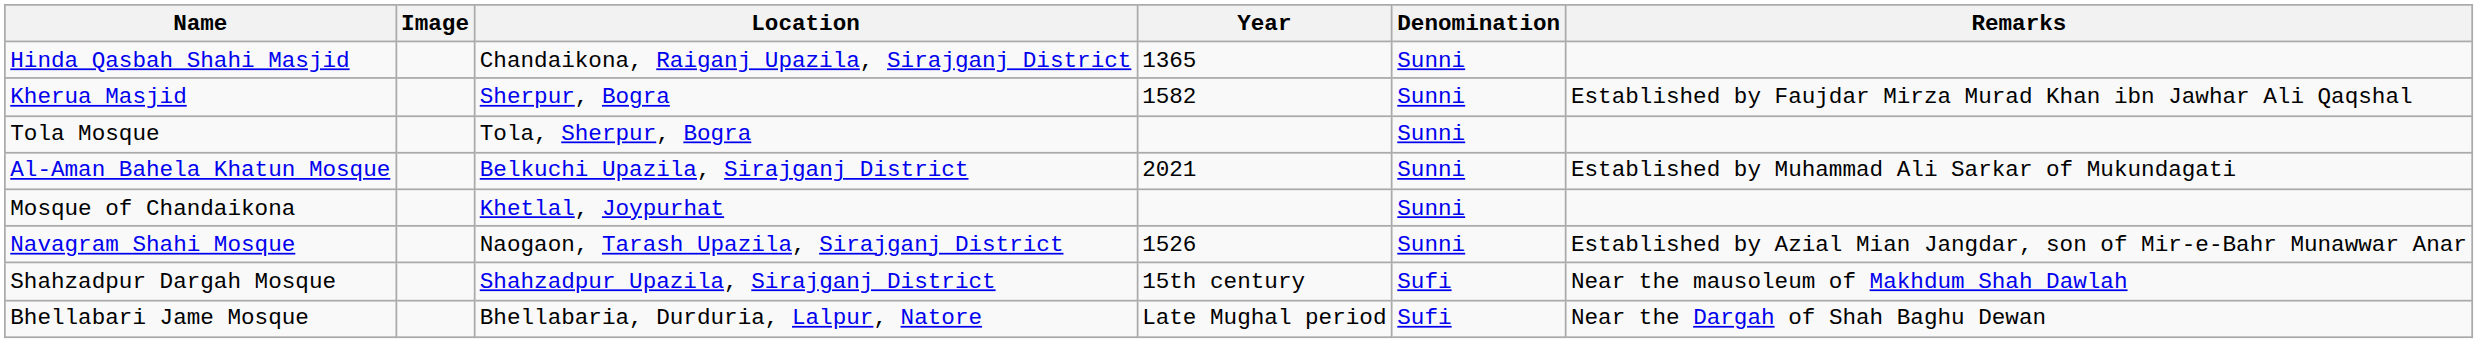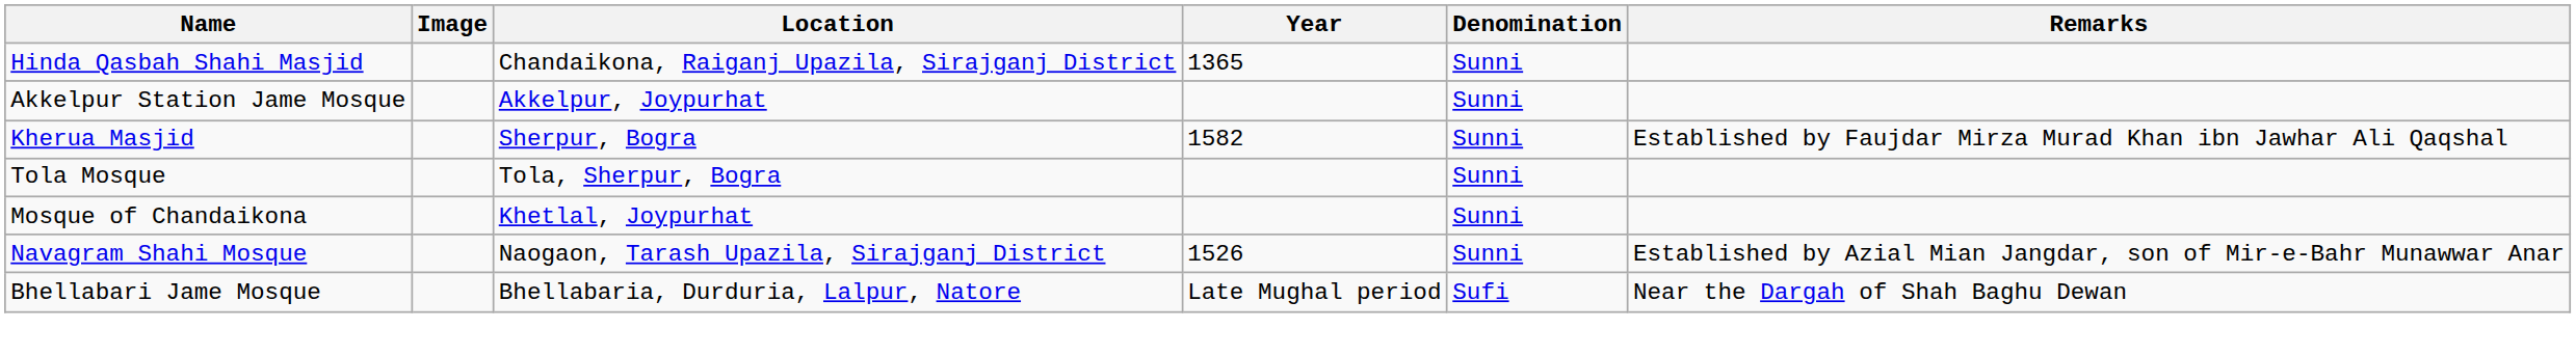 <table class="wikitable sortable">
 <tr>
 <th>Name</th>
 <th align=center class=unsortable>Image</th>
 <th>Location</th>
 <th>Year</th>
 <th>Denomination</th>
 <th align=left class=unsortable>Remarks</th>
 </tr>
 <tr valign=top>
 <td><a href='#'>Hinda Qasbah Shahi Masjid</a></td>
 <td></td>
 <td>Chandaikona, <a href='#'>Raiganj Upazila</a>, <a href='#'>Sirajganj District</a></td>
 <td>1365</td>
+<td><a href='#'>Sunni</a></td>
+<td></td>
+</tr>
+<tr valign=top>
+<td>Akkelpur Station Jame Mosque</td>
+<td></td>
+<td><a href='#'>Akkelpur</a>, <a href='#'>Joypurhat</a></td>
+<td></td>
 <td><a href='#'>Sunni</a></td>
 <td></td>
 </tr>
 <tr valign=top>
 <td><a href='#'>Kherua Masjid</a></td>
 <td></td>
 <td><a href='#'>Sherpur</a>, <a href='#'>Bogra</a></td>
 <td>1582</td>
 <td><a href='#'>Sunni</a></td>
 <td>Established by Faujdar Mirza Murad Khan ibn Jawhar Ali Qaqshal</td>
 </tr>
 <tr valign=top>
 <td>Tola Mosque</td>
 <td></td>
 <td>Tola, <a href='#'>Sherpur</a>, <a href='#'>Bogra</a></td>
 <td></td>
 <td><a href='#'>Sunni</a></td>
 <td></td>
 </tr>
 <tr valign=top>
-<td><a href='#'>Al-Aman Bahela Khatun Mosque</a></td>
-<td></td>
-<td><a href='#'>Belkuchi Upazila</a>, <a href='#'>Sirajganj District</a></td>
-<td>2021</td>
-<td><a href='#'>Sunni</a></td>
-<td>Established by Muhammad Ali Sarkar of Mukundagati</td>
-</tr>
-<tr valign=top>
 <td>Mosque of Chandaikona</td>
 <td></td>
 <td><a href='#'>Khetlal</a>, <a href='#'>Joypurhat</a></td>
 <td></td>
 <td><a href='#'>Sunni</a></td>
 <td></td>
 </tr>
 <tr valign=top>
 <td><a href='#'>Navagram Shahi Mosque</a></td>
 <td></td>
 <td>Naogaon, <a href='#'>Tarash Upazila</a>, <a href='#'>Sirajganj District</a></td>
 <td>1526</td>
 <td><a href='#'>Sunni</a></td>
 <td>Established by Azial Mian Jangdar, son of Mir-e-Bahr Munawwar Anar</td>
 </tr>
 <tr valign=top>
-<td>Shahzadpur Dargah Mosque</td>
-<td></td>
-<td><a href='#'>Shahzadpur Upazila</a>, <a href='#'>Sirajganj District</a></td>
-<td>15th century</td>
-<td><a href='#'>Sufi</a></td>
-<td>Near the mausoleum of <a href='#'>Makhdum Shah Dawlah</a></td>
-</tr>
-<tr valign=top>
 <td>Bhellabari Jame Mosque</td>
 <td></td>
 <td>Bhellabaria, Durduria, <a href='#'>Lalpur</a>, <a href='#'>Natore</a></td>
 <td>Late Mughal period</td>
 <td><a href='#'>Sufi</a></td>
 <td>Near the <a href='#'>Dargah</a> of Shah Baghu Dewan</td>
 </tr>
 </table>
